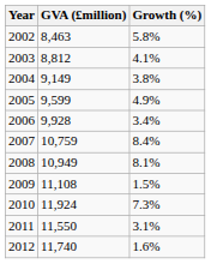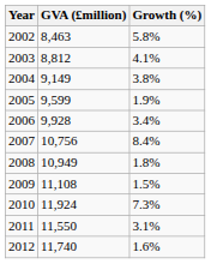 <table class="wikitable" border="1" align="right">
 <tr>
 <th>Year</th>
 <th>GVA (£million)</th>
 <th>Growth (%)</th>
 </tr>
 <tr>
 <td>2002</td>
 <td>8,463</td>
 <td>5.8%</td>
 </tr>
 <tr>
 <td>2003</td>
 <td>8,812</td>
 <td>4.1%</td>
 </tr>
 <tr>
 <td>2004</td>
 <td>9,149</td>
 <td>3.8%</td>
 </tr>
 <tr>
 <td>2005</td>
 <td>9,599</td>
-<td>4.9%</td>
+<td>1.9%</td>
 </tr>
 <tr>
 <td>2006</td>
 <td>9,928</td>
 <td>3.4%</td>
 </tr>
 <tr>
 <td>2007</td>
-<td>10,759</td>
+<td>10,756</td>
 <td>8.4%</td>
 </tr>
 <tr>
 <td>2008</td>
 <td>10,949</td>
-<td>8.1%</td>
+<td>1.8%</td>
 </tr>
 <tr>
 <td>2009</td>
 <td>11,108</td>
 <td>1.5%</td>
 </tr>
 <tr>
 <td>2010</td>
 <td>11,924</td>
 <td>7.3%</td>
 </tr>
 <tr>
 <td>2011</td>
 <td>11,550</td>
 <td>3.1%</td>
 </tr>
 <tr>
 <td>2012</td>
 <td>11,740</td>
 <td>1.6%</td>
 </tr>
 </table>
